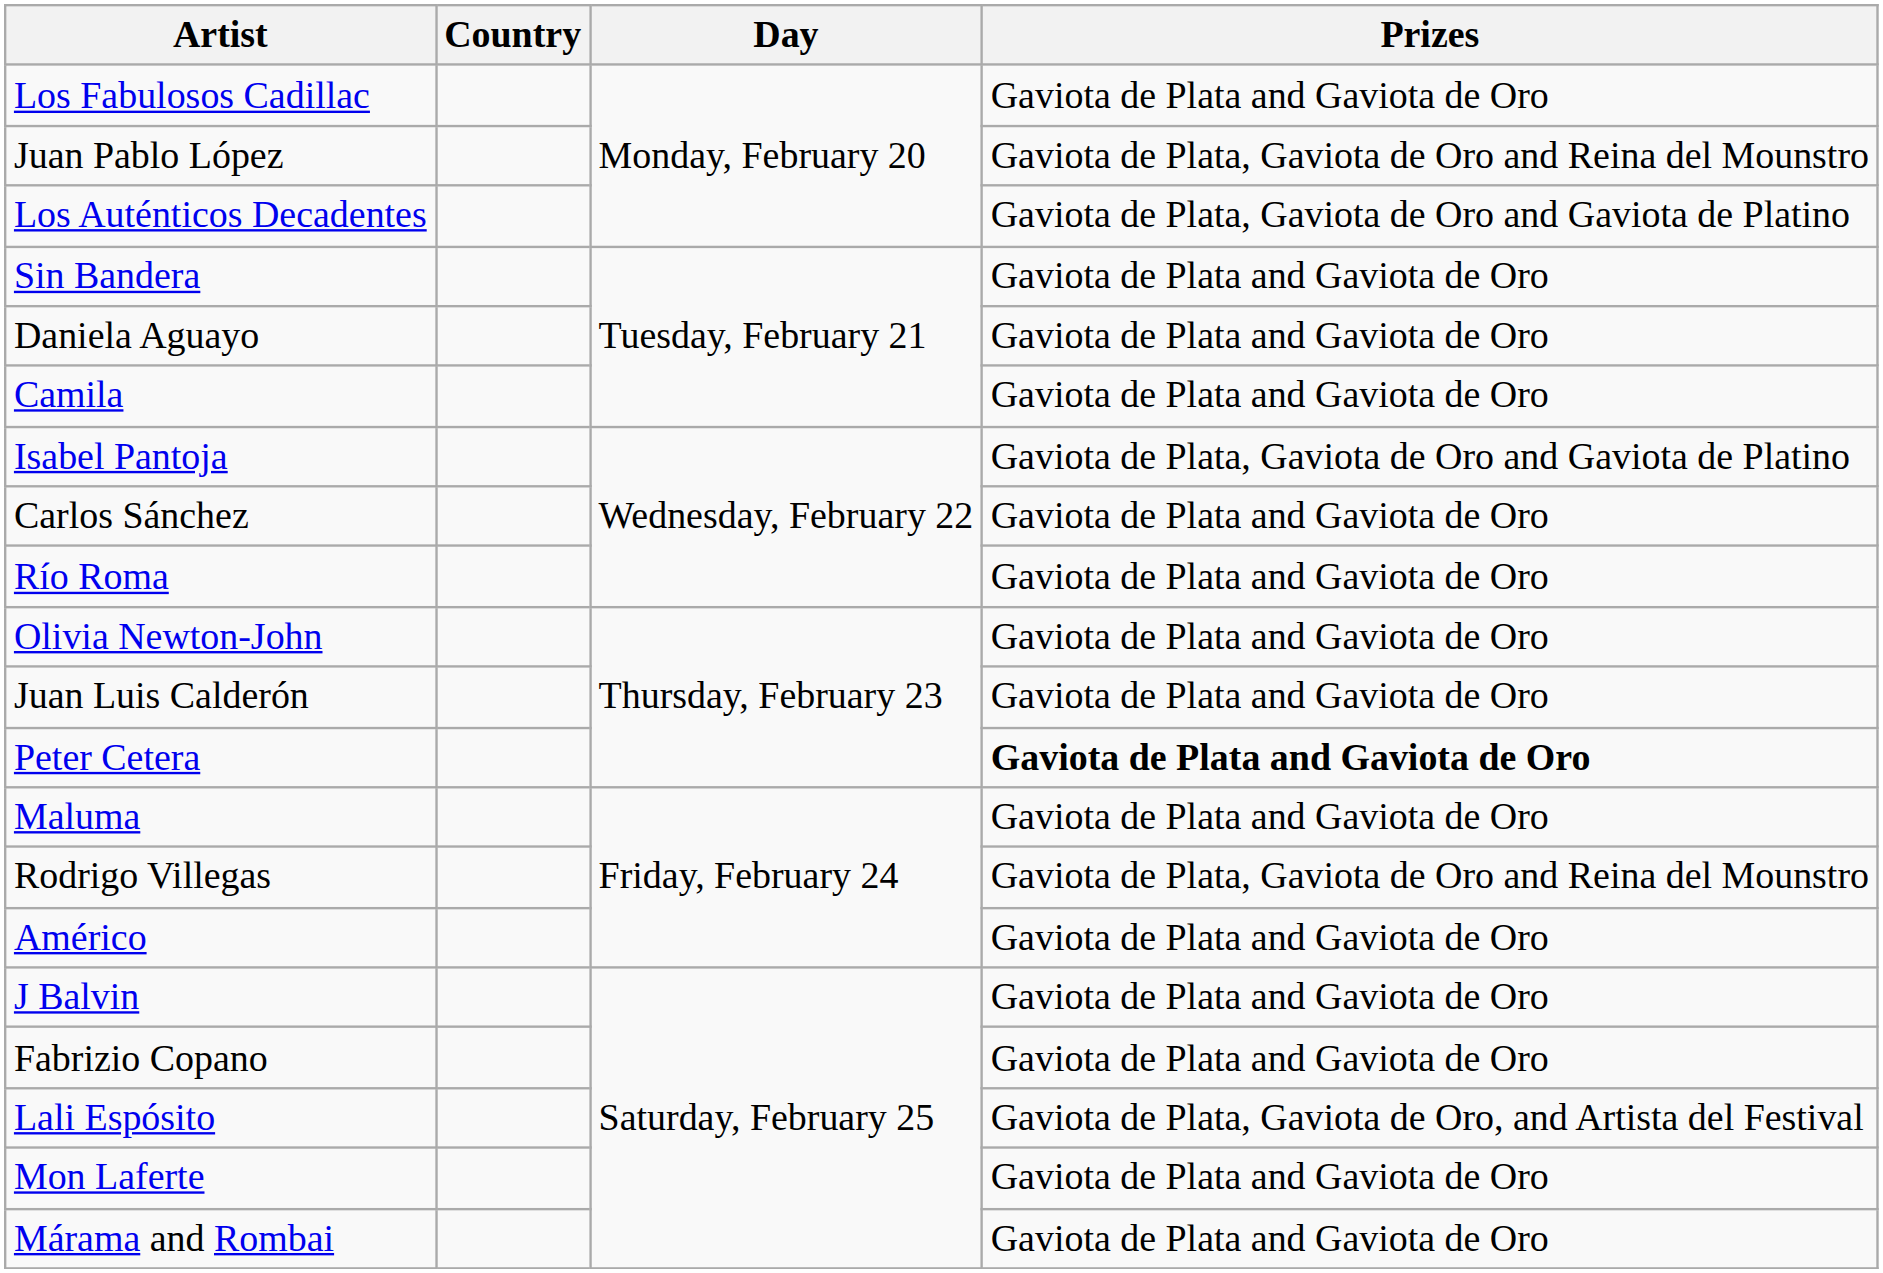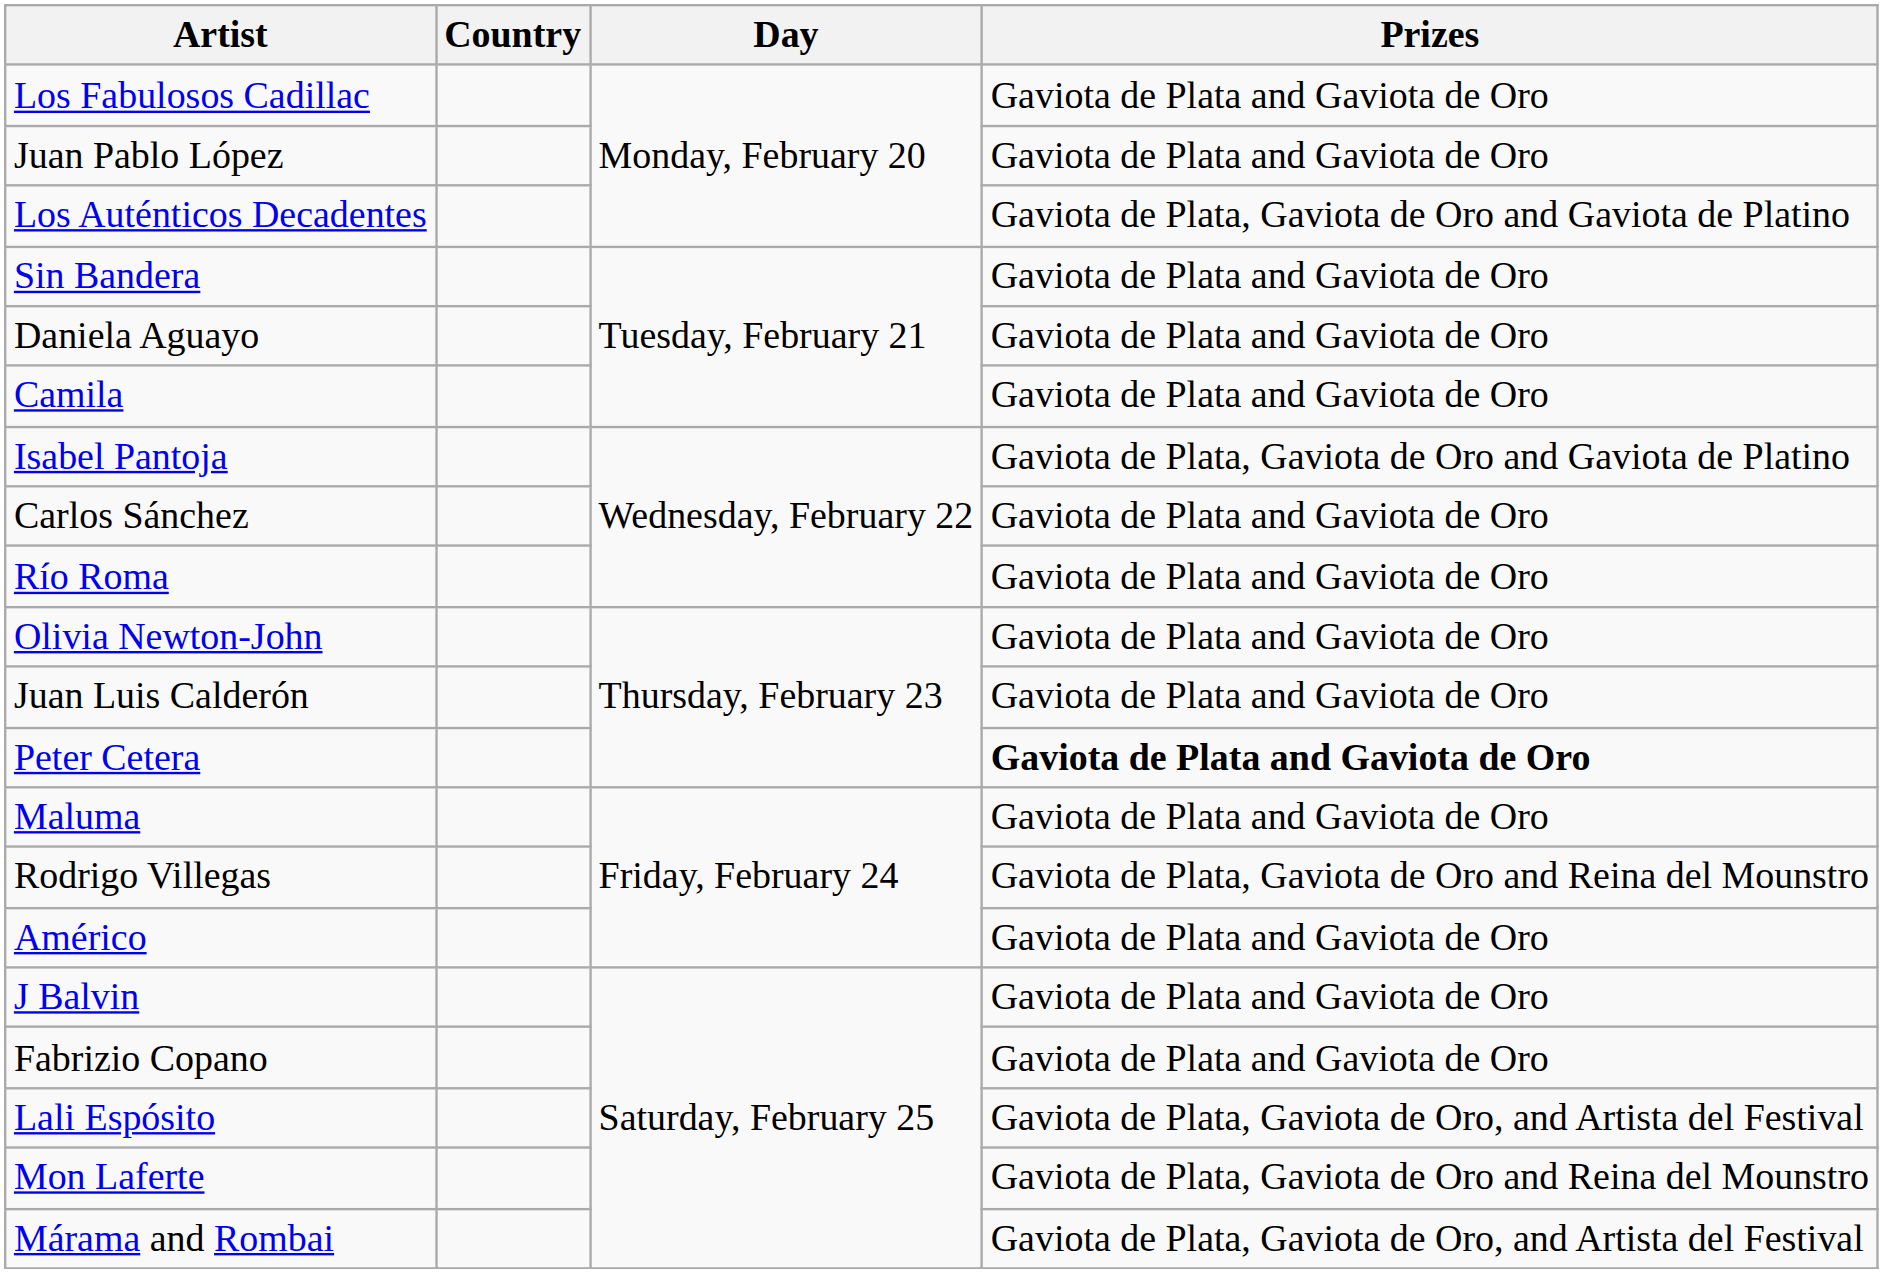 <table class="wikitable">
 <tr>
 <th>Artist</th>
 <th>Country</th>
 <th>Day</th>
 <th>Prizes</th>
 </tr>
 <tr>
 <td><a href='#'>Los Fabulosos Cadillac</a></td>
 <td></td>
 <td rowspan="3">Monday, February 20</td>
 <td>Gaviota de Plata and Gaviota de Oro</td>
 </tr>
 <tr>
 <td>Juan Pablo López</td>
 <td></td>
-<td>Gaviota de Plata, Gaviota de Oro and Reina del Mounstro</td>
+<td>Gaviota de Plata and Gaviota de Oro</td>
 </tr>
 <tr>
 <td><a href='#'>Los Auténticos Decadentes</a></td>
 <td></td>
 <td>Gaviota de Plata, Gaviota de Oro and Gaviota de Platino</td>
 </tr>
 <tr>
 <td><a href='#'>Sin Bandera</a></td>
 <td></td>
 <td rowspan="3">Tuesday, February 21</td>
 <td>Gaviota de Plata and Gaviota de Oro</td>
 </tr>
 <tr>
 <td>Daniela Aguayo</td>
 <td></td>
 <td>Gaviota de Plata and Gaviota de Oro</td>
 </tr>
 <tr>
 <td><a href='#'>Camila</a></td>
 <td></td>
 <td>Gaviota de Plata and Gaviota de Oro</td>
 </tr>
 <tr>
 <td><a href='#'>Isabel Pantoja</a></td>
 <td></td>
 <td rowspan="3">Wednesday, February 22</td>
 <td>Gaviota de Plata, Gaviota de Oro and Gaviota de Platino</td>
 </tr>
 <tr>
 <td>Carlos Sánchez</td>
 <td></td>
 <td>Gaviota de Plata and Gaviota de Oro</td>
 </tr>
 <tr>
 <td><a href='#'>Río Roma</a></td>
 <td></td>
 <td>Gaviota de Plata and Gaviota de Oro</td>
 </tr>
 <tr>
 <td><a href='#'>Olivia Newton-John</a></td>
 <td> </td>
 <td rowspan="3">Thursday, February 23</td>
 <td>Gaviota de Plata and Gaviota de Oro</td>
 </tr>
 <tr>
 <td>Juan Luis Calderón</td>
 <td></td>
 <td>Gaviota de Plata and Gaviota de Oro</td>
 </tr>
 <tr>
 <td><a href='#'>Peter Cetera</a></td>
 <td></td>
 <td><strong>Gaviota de Plata and Gaviota de Oro</strong></td>
 </tr>
 <tr>
 <td><a href='#'>Maluma</a></td>
 <td></td>
 <td rowspan="3">Friday, February 24</td>
 <td>Gaviota de Plata and Gaviota de Oro</td>
 </tr>
 <tr>
 <td>Rodrigo Villegas</td>
 <td></td>
 <td>Gaviota de Plata, Gaviota de Oro and Reina del Mounstro</td>
 </tr>
 <tr>
 <td><a href='#'>Américo</a></td>
 <td></td>
 <td>Gaviota de Plata and Gaviota de Oro</td>
 </tr>
 <tr>
 <td><a href='#'>J Balvin</a></td>
 <td></td>
 <td rowspan="5">Saturday, February 25</td>
 <td>Gaviota de Plata and Gaviota de Oro</td>
 </tr>
 <tr>
 <td>Fabrizio Copano</td>
 <td></td>
 <td>Gaviota de Plata and Gaviota de Oro</td>
 </tr>
 <tr>
 <td><a href='#'>Lali Espósito</a></td>
 <td></td>
 <td>Gaviota de Plata, Gaviota de Oro, and Artista del Festival</td>
 </tr>
 <tr>
 <td><a href='#'>Mon Laferte</a></td>
 <td></td>
-<td>Gaviota de Plata and Gaviota de Oro</td>
+<td>Gaviota de Plata, Gaviota de Oro and Reina del Mounstro</td>
 </tr>
 <tr>
 <td><a href='#'>Márama</a> and <a href='#'>Rombai</a></td>
 <td></td>
-<td>Gaviota de Plata and Gaviota de Oro</td>
+<td>Gaviota de Plata, Gaviota de Oro, and Artista del Festival</td>
 </tr>
 </table>
